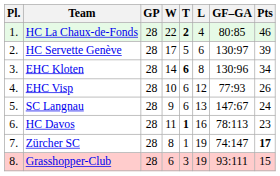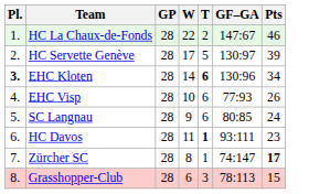 <table class="wikitable">
 <tr>
 <th>Pl.</th>
 <th>Team</th>
 <th>GP</th>
 <th>W</th>
 <th>T</th>
-<th>L</th>
 <th>GF–GA</th>
 <th>Pts</th>
 </tr>
 <tr align="center " bgcolor="#e6fae6">
 <td>1.</td>
 <td align="left"><a href='#'>HC La Chaux-de-Fonds</a></td>
 <td>28</td>
 <td>22</td>
-<td><strong>2</strong></td>
-<td>4</td>
-<td>80:85</td>
+<td>2</td>
+<td>147:67</td>
 <td>46</td>
 </tr>
 <tr align="center "  bgcolor="#FFFFFF">
 <td>2.</td>
 <td align="left"><a href='#'>HC Servette Genève</a></td>
 <td>28</td>
 <td>17</td>
 <td>5</td>
-<td>6</td>
 <td>130:97</td>
 <td>39</td>
 </tr>
 <tr align="center "  bgcolor="#FFFFFF">
-<td>3.</td>
+<td><strong>3.</strong></td>
 <td align="left"><a href='#'>EHC Kloten</a></td>
 <td>28</td>
 <td>14</td>
 <td><strong>6</strong></td>
-<td>8</td>
 <td>130:96</td>
 <td>34</td>
 </tr>
 <tr align="center "  bgcolor="#FFFFFF">
 <td>4.</td>
 <td align="left"><a href='#'>EHC Visp</a></td>
 <td>28</td>
 <td>10</td>
 <td>6</td>
-<td>12</td>
 <td>77:93</td>
 <td>26</td>
 </tr>
 <tr align="center " bgcolor="#FFFFFF">
 <td>5.</td>
 <td align="left"><a href='#'>SC Langnau</a></td>
 <td>28</td>
 <td>9</td>
 <td>6</td>
-<td>13</td>
-<td>147:67</td>
+<td>80:85</td>
 <td>24</td>
 </tr>
 <tr align="center "  bgcolor="#FFFFFF">
 <td>6.</td>
 <td align="left"><a href='#'>HC Davos</a></td>
 <td>28</td>
 <td>11</td>
 <td><strong>1</strong></td>
-<td>16</td>
-<td>78:113</td>
+<td>93:111</td>
 <td>23</td>
 </tr>
 <tr align="center "  bgcolor="#FFFFFF">
 <td>7.</td>
 <td align="left"><a href='#'>Zürcher SC</a></td>
 <td>28</td>
 <td>8</td>
 <td>1</td>
-<td>19</td>
 <td>74:147</td>
 <td><strong>17</strong></td>
 </tr>
 <tr align="center "  bgcolor="#ffcccc">
 <td>8.</td>
 <td align="left"><a href='#'>Grasshopper-Club</a></td>
 <td>28</td>
 <td>6</td>
 <td>3</td>
-<td>19</td>
-<td>93:111</td>
+<td>78:113</td>
 <td>15</td>
 </tr>
 </table>
